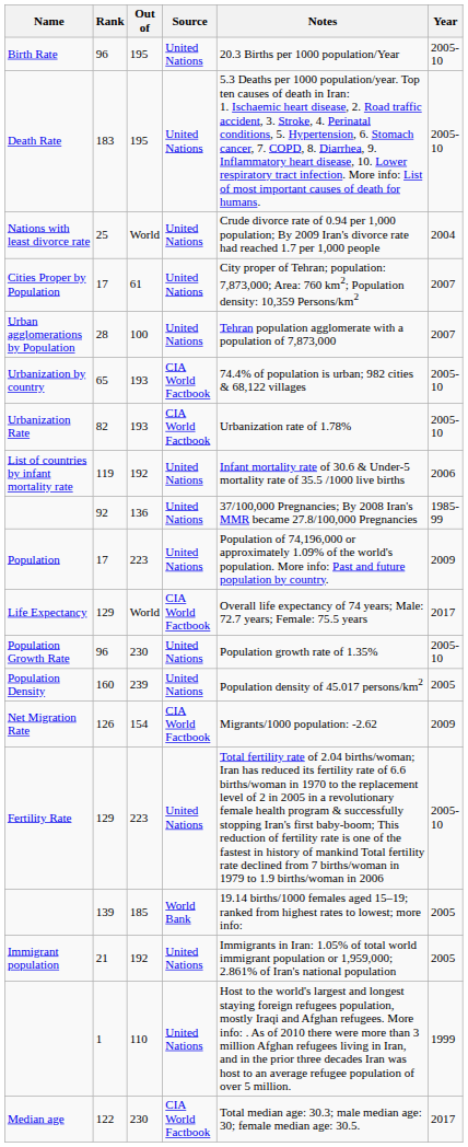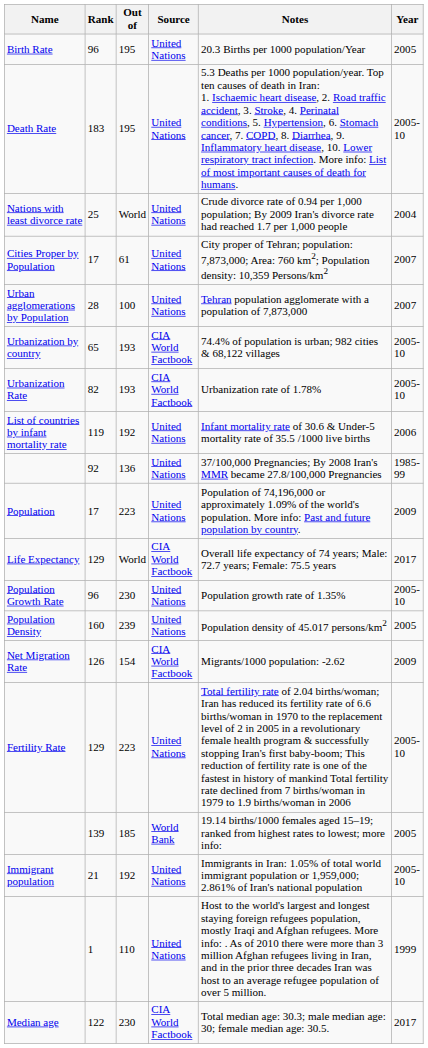 <table class="wikitable sortable" style="text-align:left">
 <tr>
 <th>Name</th>
 <th>Rank</th>
 <th>Out of</th>
 <th>Source</th>
 <th>Notes</th>
 <th>Year</th>
 </tr>
 <tr>
 <td><a href='#'>Birth Rate</a></td>
 <td>96</td>
 <td>195</td>
 <td><a href='#'>United Nations</a></td>
 <td>20.3 Births per 1000 population/Year</td>
-<td>2005-10</td>
+<td>2005</td>
 </tr>
 <tr>
 <td><a href='#'>Death Rate</a></td>
 <td>183</td>
 <td>195</td>
 <td><a href='#'>United Nations</a></td>
 <td>5.3 Deaths per 1000 population/year. Top ten causes of death in Iran: <br> 1. <a href='#'>Ischaemic heart disease</a>, 2. <a href='#'>Road traffic accident</a>, 3. <a href='#'>Stroke</a>, 4. <a href='#'>Perinatal conditions</a>, 5. <a href='#'>Hypertension</a>, 6. <a href='#'>Stomach cancer</a>, 7. <a href='#'>COPD</a>, 8. <a href='#'>Diarrhea</a>, 9. <a href='#'>Inflammatory heart disease</a>, 10. <a href='#'>Lower respiratory tract infection</a>. More info: <a href='#'>List of most important causes of death for humans</a>.</td>
 <td>2005-10</td>
 </tr>
 <tr>
 <td><a href='#'>Nations with least divorce rate</a></td>
 <td>25</td>
 <td>World</td>
 <td><a href='#'>United Nations</a></td>
 <td>Crude divorce rate of 0.94 per 1,000 population; By 2009 Iran's divorce rate had reached 1.7 per 1,000 people</td>
 <td>2004</td>
 </tr>
 <tr>
 <td><a href='#'>Cities Proper by Population</a></td>
 <td>17</td>
 <td>61</td>
 <td><a href='#'>United Nations</a></td>
 <td>City proper of Tehran; population: 7,873,000; Area: 760 km<sup>2</sup>; Population density: 10,359 Persons/km<sup>2</sup></td>
 <td>2007</td>
 </tr>
 <tr>
 <td><a href='#'>Urban agglomerations by Population</a></td>
 <td>28</td>
 <td>100</td>
 <td><a href='#'>United Nations</a></td>
 <td><a href='#'>Tehran</a> population agglomerate with a population of 7,873,000</td>
 <td>2007</td>
 </tr>
 <tr>
 <td><a href='#'>Urbanization by country</a></td>
 <td>65</td>
 <td>193</td>
 <td><a href='#'>CIA World Factbook</a></td>
 <td>74.4% of population is urban; 982 cities & 68,122 villages</td>
 <td>2005-10</td>
 </tr>
 <tr>
 <td><a href='#'>Urbanization Rate</a></td>
 <td>82</td>
 <td>193</td>
 <td><a href='#'>CIA World Factbook</a></td>
 <td>Urbanization rate of 1.78%</td>
 <td>2005-10</td>
 </tr>
 <tr>
 <td><a href='#'>List of countries by infant mortality rate</a></td>
 <td>119</td>
 <td>192</td>
 <td><a href='#'>United Nations</a></td>
 <td><a href='#'>Infant mortality rate</a> of 30.6 & Under-5 mortality rate of 35.5 /1000 live births</td>
 <td>2006</td>
 </tr>
 <tr>
 <td></td>
 <td>92</td>
 <td>136</td>
 <td><a href='#'>United Nations</a></td>
 <td>37/100,000 Pregnancies; By 2008 Iran's <a href='#'>MMR</a> became 27.8/100,000 Pregnancies</td>
 <td>1985-99</td>
 </tr>
 <tr>
 <td><a href='#'>Population</a></td>
 <td>17</td>
 <td>223</td>
 <td><a href='#'>United Nations</a></td>
 <td>Population of 74,196,000 or approximately 1.09% of the world's population. More info: <a href='#'>Past and future population by country</a>.</td>
 <td>2009</td>
 </tr>
 <tr>
 <td><a href='#'>Life Expectancy</a></td>
 <td>129</td>
 <td>World</td>
 <td><a href='#'>CIA World Factbook</a></td>
 <td>Overall life expectancy of 74 years; Male: 72.7 years; Female: 75.5 years</td>
 <td>2017</td>
 </tr>
 <tr>
 <td><a href='#'>Population Growth Rate</a></td>
 <td>96</td>
 <td>230</td>
 <td><a href='#'>United Nations</a></td>
 <td>Population growth rate of 1.35%</td>
 <td>2005-10</td>
 </tr>
 <tr>
 <td><a href='#'>Population Density</a></td>
 <td>160</td>
 <td>239</td>
 <td><a href='#'>United Nations</a></td>
 <td>Population density of 45.017 persons/km<sup>2</sup></td>
 <td>2005</td>
 </tr>
 <tr>
 <td><a href='#'>Net Migration Rate</a></td>
 <td>126</td>
 <td>154</td>
 <td><a href='#'>CIA World Factbook</a></td>
 <td>Migrants/1000 population: -2.62</td>
 <td>2009</td>
 </tr>
 <tr>
 <td><a href='#'>Fertility Rate</a></td>
 <td>129</td>
 <td>223</td>
 <td><a href='#'>United Nations</a></td>
 <td><a href='#'>Total fertility rate</a> of 2.04 births/woman; Iran has reduced its fertility rate of 6.6 births/woman in 1970 to the replacement level of 2 in 2005 in a revolutionary female health program & successfully stopping Iran's first baby-boom; This reduction of fertility rate is one of the fastest in history of mankind Total fertility rate declined from 7 births/woman in 1979 to 1.9 births/woman in 2006</td>
 <td>2005-10</td>
 </tr>
 <tr>
 <td></td>
 <td>139</td>
 <td>185</td>
 <td><a href='#'>World Bank</a></td>
 <td>19.14 births/1000 females aged 15–19; ranked from highest rates to lowest; more info:  </td>
 <td>2005</td>
 </tr>
 <tr>
 <td><a href='#'>Immigrant population</a></td>
 <td>21</td>
 <td>192</td>
 <td><a href='#'>United Nations</a></td>
 <td>Immigrants in Iran: 1.05% of total world immigrant population or 1,959,000; 2.861% of Iran's national population</td>
-<td>2005</td>
+<td>2005-10</td>
 </tr>
 <tr>
 <td></td>
 <td>1</td>
 <td>110</td>
 <td><a href='#'>United Nations</a></td>
 <td>Host to the world's largest and longest staying foreign refugees population, mostly Iraqi and Afghan refugees. More info: . As of 2010 there were more than 3 million Afghan refugees living in Iran, and in the prior three decades Iran was host to an average refugee population of over 5 million.</td>
 <td>1999</td>
 </tr>
 <tr>
 <td><a href='#'>Median age</a></td>
 <td>122</td>
 <td>230</td>
 <td><a href='#'>CIA World Factbook</a></td>
 <td>Total median age: 30.3; male median age: 30; female median age: 30.5.</td>
 <td>2017</td>
 </tr>
 </table>
